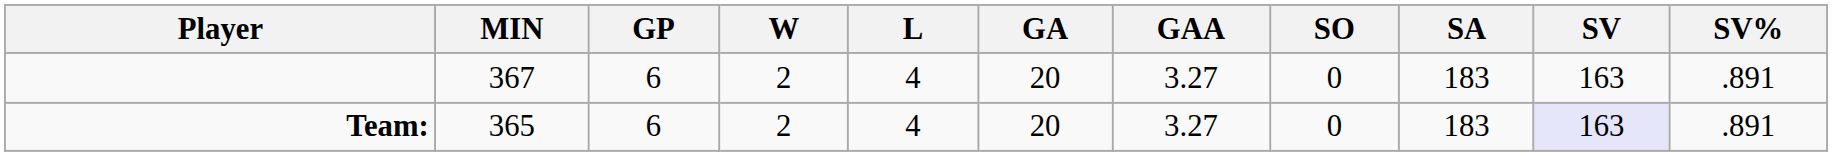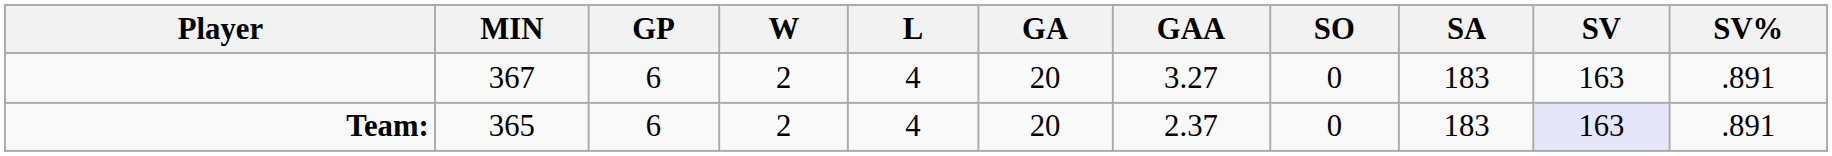 <table class="wikitable sortable" width="60%">
 <tr>
 <th bgcolor="#DDDDFF" width="10%">Player</th>
 <th width="3%" bgcolor="#DDDDFF" title="Minutes played">MIN</th>
 <th width="3%" bgcolor="#DDDDFF" title="Games played in">GP</th>
 <th width="3%" bgcolor="#DDDDFF" title="Wins">W</th>
 <th width="3%" bgcolor="#DDDDFF"title="Losses">L</th>
 <th width="3%" bgcolor="#DDDDFF" title="Goals against">GA</th>
 <th width="3%" bgcolor="#DDDDFF" title="Goals against average">GAA</th>
 <th width="3%" bgcolor="#DDDDFF" title="Shut-outs">SO</th>
 <th width="3%" bgcolor="#DDDDFF" title="Shots against">SA</th>
 <th width="3%" bgcolor="#DDDDFF" title="Shots saved">SV</th>
 <th width="3%" bgcolor="#DDDDFF" title="Save percentage">SV%</th>
 </tr>
 <tr align="center">
 <td align="right"></td>
 <td>367</td>
 <td>6</td>
 <td>2</td>
 <td>4</td>
 <td>20</td>
 <td>3.27</td>
 <td>0</td>
 <td>183</td>
 <td>163</td>
 <td>.891</td>
 </tr>
 <tr align="center">
 <td align="right"><strong>Team:</strong></td>
 <td>365</td>
 <td>6</td>
 <td>2</td>
 <td>4</td>
 <td>20</td>
-<td>3.27</td>
+<td>2.37</td>
 <td>0</td>
 <td>183</td>
 <td style="background: lavender;">163</td>
 <td>.891</td>
 </tr>
 </table>
